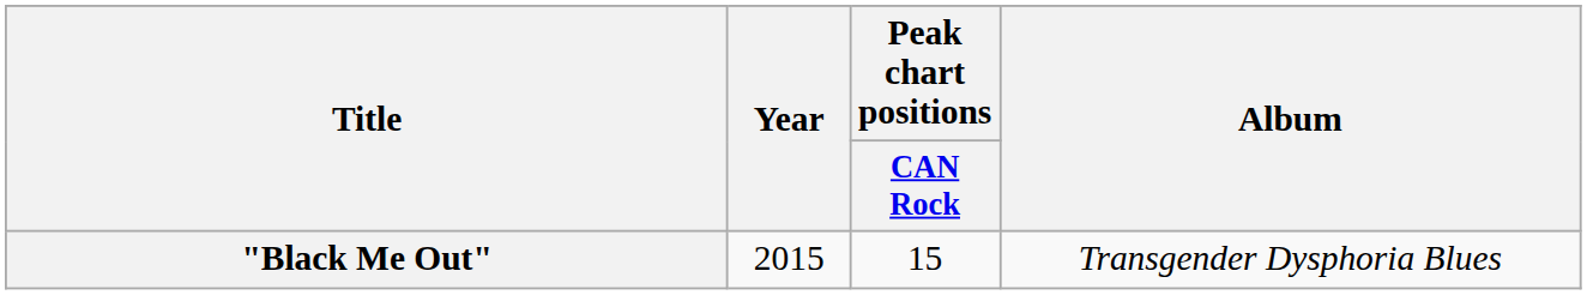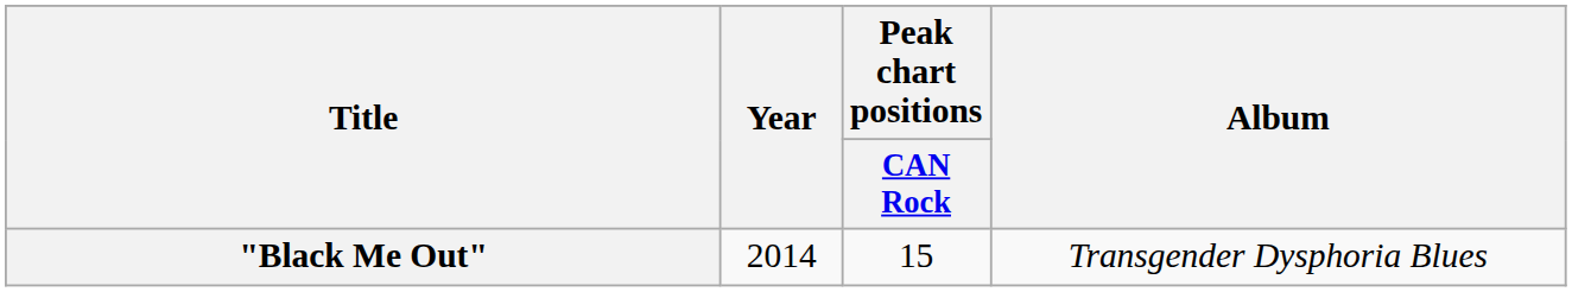 <table class="wikitable plainrowheaders" style="text-align:center;" border="1">
 <tr>
 <th scope="col" rowspan="2" style="width:20em;">Title</th>
 <th scope="col" rowspan="2" style="width:3em;">Year</th>
 <th scope="col" colspan="1">Peak chart positions</th>
 <th scope="col" rowspan="2" style="width:16em;">Album</th>
 </tr>
 <tr>
 <th style="width:3em;font-size:90%;"><a href='#'>CAN<br>Rock</a><br></th>
 </tr>
 <tr>
 <th scope="row">"Black Me Out"</th>
-<td>2015</td>
+<td>2014</td>
 <td>15</td>
 <td><em>Transgender Dysphoria Blues</em></td>
 </tr>
 </table>
